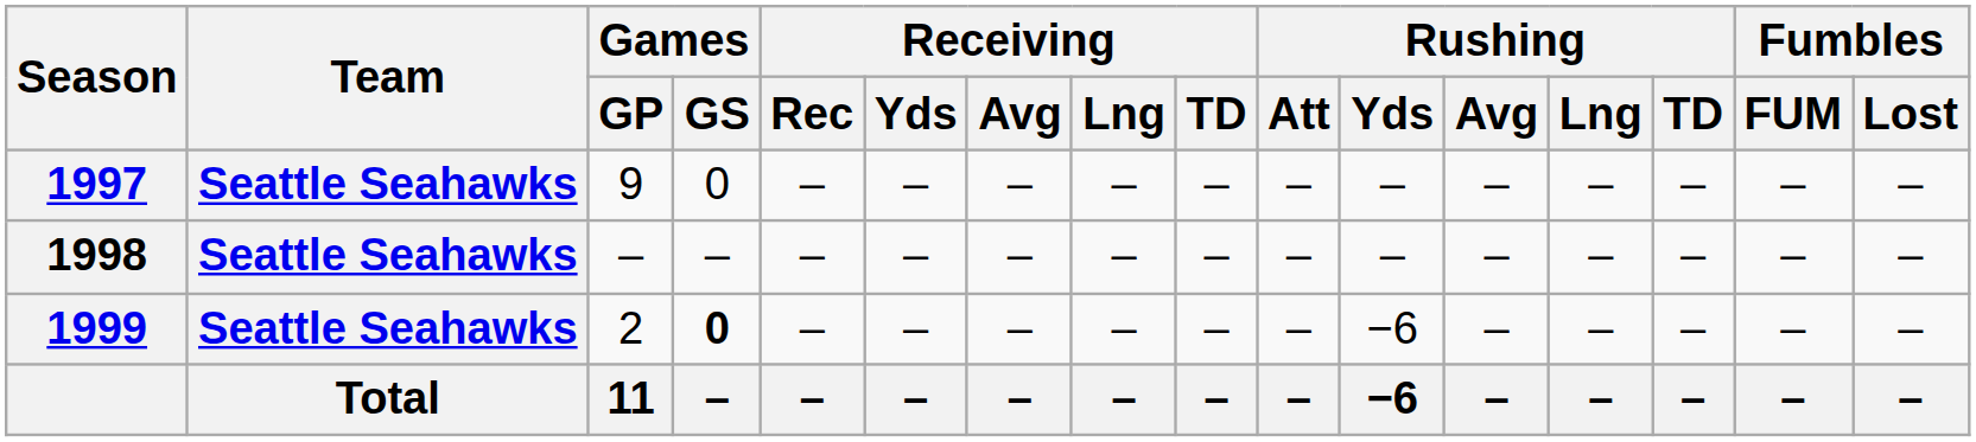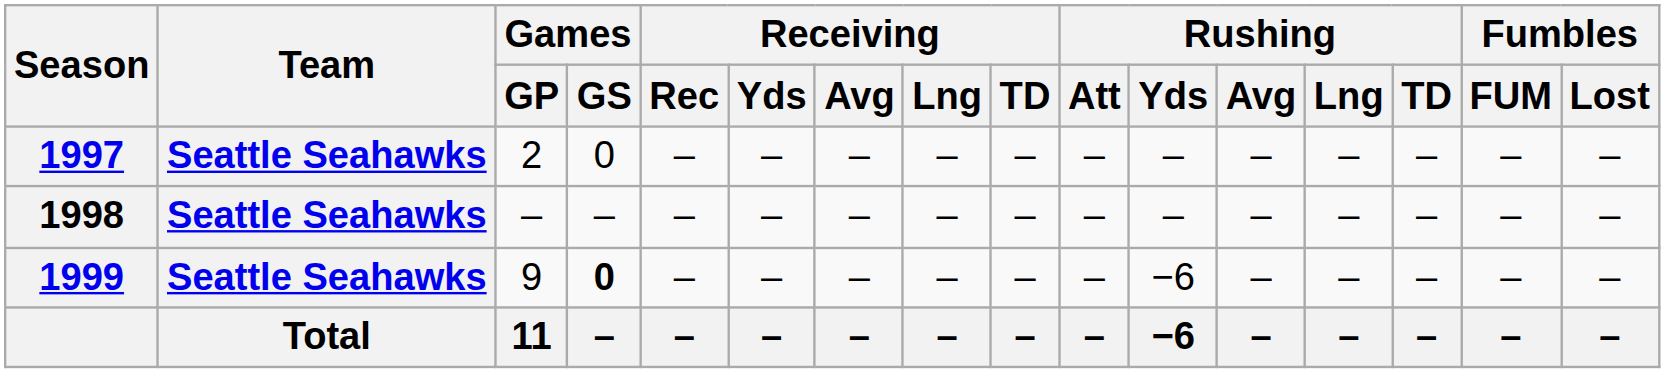 <table class=wikitable style="text-align:center;">
 <tr>
 <th rowspan=2>Season</th>
 <th rowspan=2>Team</th>
 <th colspan=2>Games</th>
 <th colspan=5>Receiving</th>
 <th colspan=5>Rushing</th>
 <th colspan=2>Fumbles</th>
 </tr>
 <tr>
 <th>GP</th>
 <th>GS</th>
 <th>Rec</th>
 <th>Yds</th>
 <th>Avg</th>
 <th>Lng</th>
 <th>TD</th>
 <th>Att</th>
 <th>Yds</th>
 <th>Avg</th>
 <th>Lng</th>
 <th>TD</th>
 <th>FUM</th>
 <th>Lost</th>
 </tr>
 <tr>
 <th><a href='#'>1997</a></th>
 <th><a href='#'>Seattle Seahawks</a></th>
-<td>9</td>
+<td>2</td>
 <td>0</td>
 <td>–</td>
 <td>–</td>
 <td>–</td>
 <td>–</td>
 <td>–</td>
 <td>–</td>
 <td>–</td>
 <td>–</td>
 <td>–</td>
 <td>–</td>
 <td>–</td>
 <td>–</td>
 </tr>
 <tr>
 <th>1998</th>
 <th><a href='#'>Seattle Seahawks</a></th>
 <td>–</td>
 <td>–</td>
 <td>–</td>
 <td>–</td>
 <td>–</td>
 <td>–</td>
 <td>–</td>
 <td>–</td>
 <td>–</td>
 <td>–</td>
 <td>–</td>
 <td>–</td>
 <td>–</td>
 <td>–</td>
 </tr>
 <tr>
 <th><a href='#'>1999</a></th>
 <th><a href='#'>Seattle Seahawks</a></th>
-<td>2</td>
+<td>9</td>
 <td><strong>0</strong></td>
 <td>–</td>
 <td>–</td>
 <td>–</td>
 <td>–</td>
 <td>–</td>
 <td>–</td>
 <td>−6</td>
 <td>–</td>
 <td>–</td>
 <td>–</td>
 <td>–</td>
 <td>–</td>
 </tr>
 <tr>
 <th></th>
 <th>Total</th>
 <th>11</th>
 <th>–</th>
 <th>–</th>
 <th>–</th>
 <th>–</th>
 <th>–</th>
 <th>–</th>
 <th>–</th>
 <th>−6</th>
 <th>–</th>
 <th>–</th>
 <th>–</th>
 <th>–</th>
 <th>–</th>
 </tr>
 </table>
